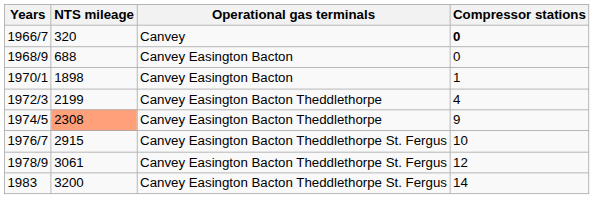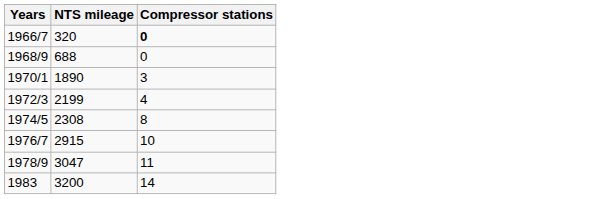 <table class="wikitable">
 <tr>
 <th>Years</th>
 <th>NTS mileage</th>
-<th>Operational gas terminals</th>
 <th>Compressor stations</th>
 </tr>
 <tr>
 <td>1966/7</td>
 <td>320</td>
-<td>Canvey</td>
 <td><strong>0</strong></td>
 </tr>
 <tr>
 <td>1968/9</td>
 <td>688</td>
-<td>Canvey Easington Bacton</td>
 <td>0</td>
 </tr>
 <tr>
 <td>1970/1</td>
-<td>1898</td>
-<td>Canvey Easington Bacton</td>
-<td>1</td>
+<td>1890</td>
+<td>3</td>
 </tr>
 <tr>
 <td>1972/3</td>
 <td>2199</td>
-<td>Canvey Easington Bacton Theddlethorpe</td>
 <td>4</td>
 </tr>
 <tr>
 <td>1974/5</td>
-<td style="background: lightsalmon;">2308</td>
-<td>Canvey Easington Bacton Theddlethorpe</td>
-<td>9</td>
+<td>2308</td>
+<td>8</td>
 </tr>
 <tr>
 <td>1976/7</td>
 <td>2915</td>
-<td>Canvey Easington Bacton Theddlethorpe St. Fergus</td>
 <td>10</td>
 </tr>
 <tr>
 <td>1978/9</td>
-<td>3061</td>
-<td>Canvey Easington Bacton Theddlethorpe St. Fergus</td>
-<td>12</td>
+<td>3047</td>
+<td>11</td>
 </tr>
 <tr>
 <td>1983</td>
 <td>3200</td>
-<td>Canvey Easington Bacton Theddlethorpe St. Fergus</td>
 <td>14</td>
 </tr>
 </table>
